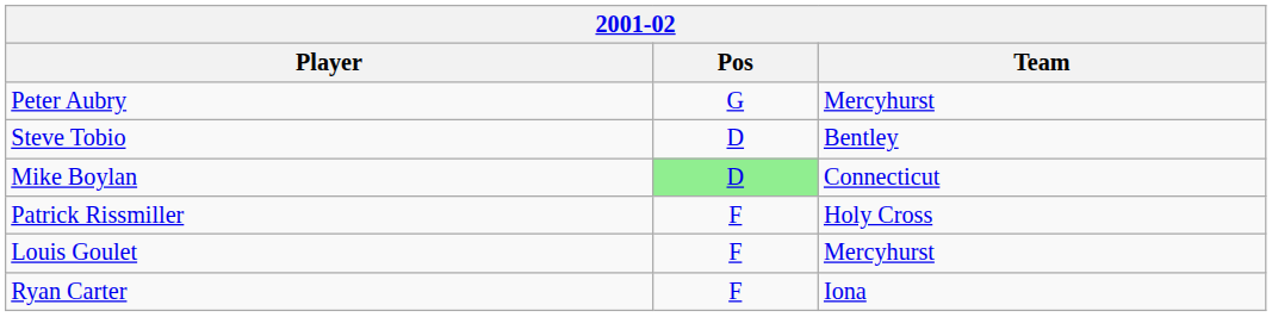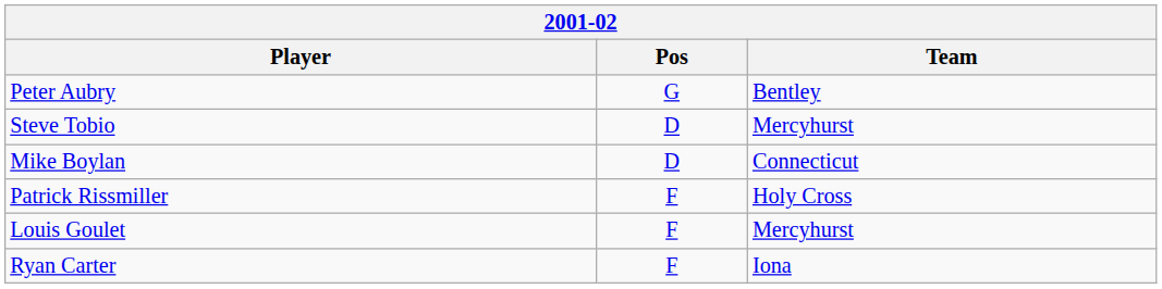 <table class="wikitable" width=95%>
 <tr>
 <th colspan=3><a href='#'>2001-02</a></th>
 </tr>
 <tr>
 <th>Player</th>
 <th>Pos</th>
 <th>Team</th>
 </tr>
 <tr>
 <td><a href='#'>Peter Aubry</a></td>
 <td style="text-align:center;"><a href='#'>G</a></td>
-<td><a href='#'>Mercyhurst</a></td>
+<td><a href='#'>Bentley</a></td>
 </tr>
 <tr>
 <td><a href='#'>Steve Tobio</a></td>
 <td style="text-align:center;"><a href='#'>D</a></td>
-<td><a href='#'>Bentley</a></td>
+<td><a href='#'>Mercyhurst</a></td>
 </tr>
 <tr>
 <td><a href='#'>Mike Boylan</a></td>
-<td style="background: lightgreen; text-align:center;"><a href='#'>D</a></td>
+<td style="text-align:center;"><a href='#'>D</a></td>
 <td><a href='#'>Connecticut</a></td>
 </tr>
 <tr>
 <td><a href='#'>Patrick Rissmiller</a></td>
 <td style="text-align:center;"><a href='#'>F</a></td>
 <td><a href='#'>Holy Cross</a></td>
 </tr>
 <tr>
 <td><a href='#'>Louis Goulet</a></td>
 <td style="text-align:center;"><a href='#'>F</a></td>
 <td><a href='#'>Mercyhurst</a></td>
 </tr>
 <tr>
 <td><a href='#'>Ryan Carter</a></td>
 <td style="text-align:center;"><a href='#'>F</a></td>
 <td><a href='#'>Iona</a></td>
 </tr>
 </table>
